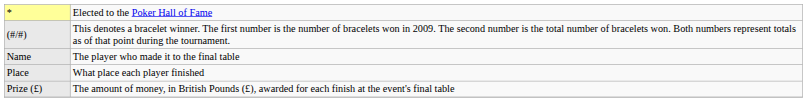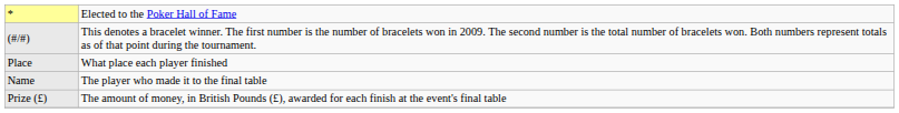 <table class="wikitable">
 <tr>
 <td style="background-color:#FFFF99; width:6em">*</td>
 <td>Elected to the <a href='#'>Poker Hall of Fame</a></td>
 </tr>
 <tr>
 <td bgcolor="#E9E9E9">(#/#)</td>
 <td>This denotes a bracelet winner. The first number is the number of bracelets won in 2009. The second number is the total number of bracelets won. Both numbers represent totals as of that point during the tournament.</td>
 </tr>
 <tr>
+<td bgcolor="#E9E9E9">Place</td>
+<td>What place each player finished</td>
+</tr>
+<tr>
 <td bgcolor="#E9E9E9">Name</td>
 <td>The player who made it to the final table</td>
-</tr>
-<tr>
-<td bgcolor="#E9E9E9">Place</td>
-<td>What place each player finished</td>
 </tr>
 <tr>
 <td bgcolor="#E9E9E9">Prize (£)</td>
 <td>The amount of money, in British Pounds (£), awarded for each finish at the event's final table</td>
 </tr>
 <tr>
 </tr>
 </table>
